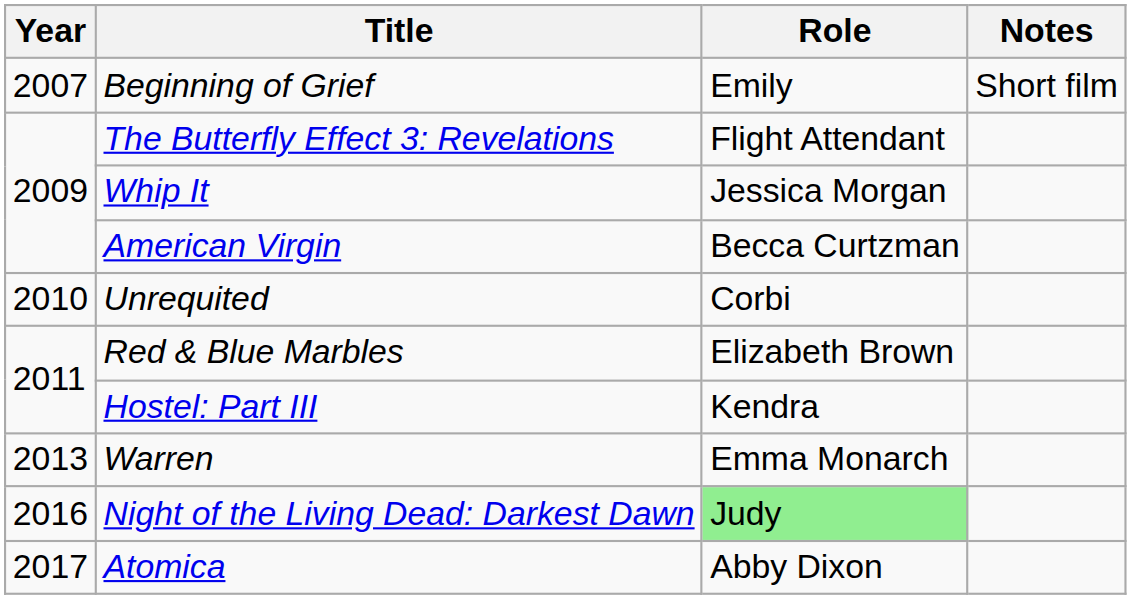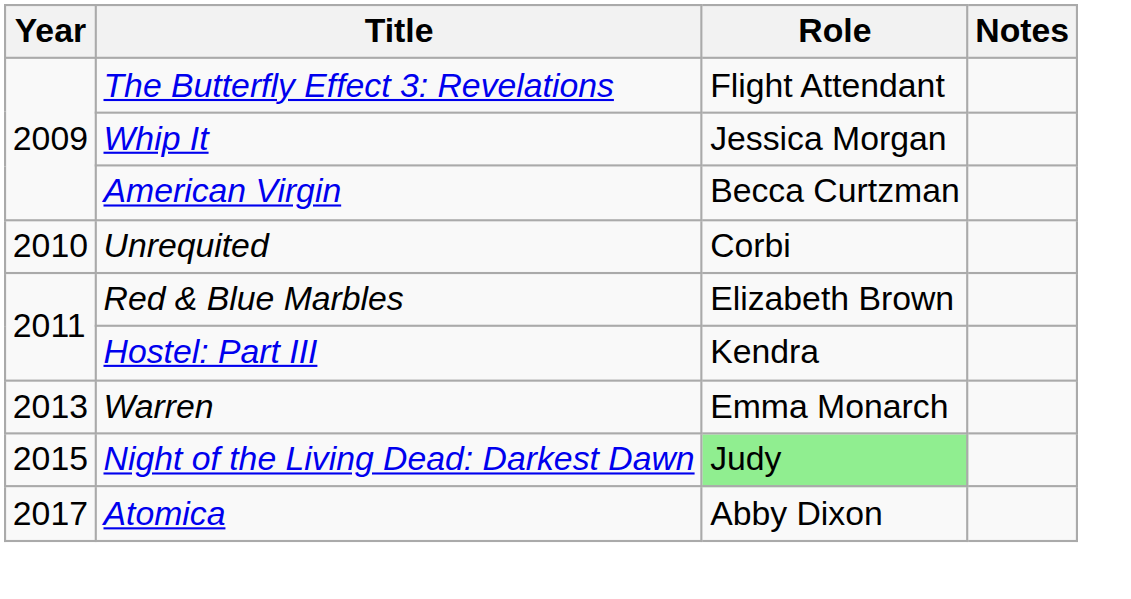 <table class="wikitable sortable">
 <tr>
 <th>Year</th>
 <th>Title</th>
 <th>Role</th>
 <th class="unsortable">Notes</th>
-</tr>
-<tr>
-<td>2007</td>
-<td><em>Beginning of Grief</em></td>
-<td>Emily</td>
-<td>Short film</td>
 </tr>
 <tr>
 <td rowspan="3">2009</td>
 <td><em><a href='#'>The Butterfly Effect 3: Revelations</a></em></td>
 <td>Flight Attendant</td>
 <td></td>
 </tr>
 <tr>
 <td><em><a href='#'>Whip It</a></em></td>
 <td>Jessica Morgan</td>
 <td></td>
 </tr>
 <tr>
 <td><em><a href='#'>American Virgin</a></em></td>
 <td>Becca Curtzman</td>
 <td></td>
 </tr>
 <tr>
 <td>2010</td>
 <td><em>Unrequited</em></td>
 <td>Corbi</td>
 <td></td>
 </tr>
 <tr>
 <td rowspan="2">2011</td>
 <td><em>Red & Blue Marbles</em></td>
 <td>Elizabeth Brown</td>
 <td></td>
 </tr>
 <tr>
 <td><em><a href='#'>Hostel: Part III</a></em></td>
 <td>Kendra</td>
 <td></td>
 </tr>
 <tr>
 <td>2013</td>
 <td><em>Warren</em></td>
 <td>Emma Monarch</td>
 <td></td>
 </tr>
 <tr>
-<td>2016</td>
+<td>2015</td>
 <td><em><a href='#'>Night of the Living Dead: Darkest Dawn</a></em></td>
 <td style="background: lightgreen;">Judy</td>
 <td></td>
 </tr>
 <tr>
 <td>2017</td>
 <td><em><a href='#'>Atomica</a></em></td>
 <td>Abby Dixon</td>
 <td></td>
 </tr>
 </table>
